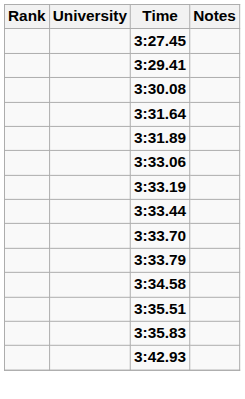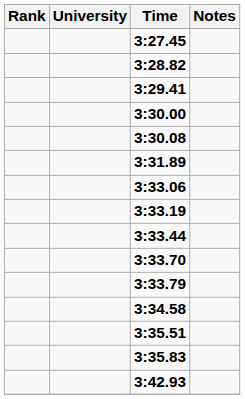 <table class="wikitable sortable" style="text-align:center">
 <tr>
 <th>Rank</th>
 <th>University</th>
 <th>Time</th>
 <th>Notes</th>
 </tr>
 <tr>
 <td></td>
 <td></td>
 <td><strong>3:27.45</strong></td>
 <td></td>
 </tr>
 <tr>
 <td></td>
 <td></td>
+<td><strong>3:28.82</strong></td>
+<td></td>
+</tr>
+<tr>
+<td></td>
+<td></td>
 <td><strong>3:29.41</strong></td>
 <td></td>
 </tr>
 <tr>
 <td></td>
 <td></td>
-<td><strong>3:30.08</strong></td>
+<td><strong>3:30.00</strong></td>
 <td></td>
 </tr>
 <tr>
 <td></td>
 <td></td>
-<td><strong>3:31.64</strong></td>
+<td><strong>3:30.08</strong></td>
 <td></td>
 </tr>
 <tr>
 <td></td>
 <td></td>
 <td><strong>3:31.89</strong></td>
 <td></td>
 </tr>
 <tr>
 <td></td>
 <td></td>
 <td><strong>3:33.06</strong></td>
 <td></td>
 </tr>
 <tr>
 <td></td>
 <td></td>
 <td><strong>3:33.19</strong></td>
 <td></td>
 </tr>
 <tr>
 <td></td>
 <td></td>
 <td><strong>3:33.44</strong></td>
 <td></td>
 </tr>
 <tr>
 <td></td>
 <td></td>
 <td><strong>3:33.70</strong></td>
 <td></td>
 </tr>
 <tr>
 <td></td>
 <td></td>
 <td><strong>3:33.79</strong></td>
 <td></td>
 </tr>
 <tr>
 <td></td>
 <td></td>
 <td><strong>3:34.58</strong></td>
 <td></td>
 </tr>
 <tr>
 <td></td>
 <td></td>
 <td><strong>3:35.51</strong></td>
 <td></td>
 </tr>
 <tr>
 <td></td>
 <td></td>
 <td><strong>3:35.83</strong></td>
 <td></td>
 </tr>
 <tr>
 <td></td>
 <td></td>
 <td><strong>3:42.93</strong></td>
 <td></td>
 </tr>
 <tr>
 </tr>
 </table>
